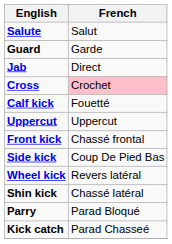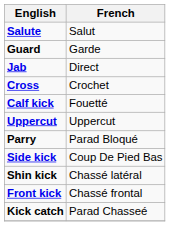 <table class="wikitable">
 <tr>
 <th>English</th>
 <th>French</th>
 </tr>
 <tr>
 <td><strong><a href='#'>Salute</a></strong></td>
 <td>Salut</td>
 </tr>
 <tr>
 <td><strong>Guard</strong></td>
 <td>Garde</td>
 </tr>
 <tr>
 <td><strong><a href='#'>Jab</a></strong></td>
 <td>Direct</td>
 </tr>
 <tr>
 <td><strong><a href='#'>Cross</a></strong></td>
-<td style="background: pink;">Crochet</td>
+<td>Crochet</td>
 </tr>
 <tr>
 <td><strong><a href='#'>Calf kick</a></strong></td>
 <td>Fouetté</td>
 </tr>
 <tr>
 <td><strong><a href='#'>Uppercut</a></strong></td>
 <td>Uppercut</td>
 </tr>
 <tr>
-<td><strong><a href='#'>Front kick</a></strong></td>
-<td>Chassé frontal</td>
+<td><strong>Parry</strong></td>
+<td>Parad Bloqué</td>
 </tr>
 <tr>
 <td><strong><a href='#'>Side kick</a></strong></td>
 <td>Coup De Pied Bas</td>
 </tr>
 <tr>
-<td><strong><a href='#'>Wheel kick</a></strong></td>
-<td>Revers latéral</td>
-</tr>
-<tr>
 <td><strong>Shin kick</strong></td>
 <td>Chassé latéral</td>
 </tr>
 <tr>
-<td><strong>Parry</strong></td>
-<td>Parad Bloqué</td>
+<td><strong><a href='#'>Front kick</a></strong></td>
+<td>Chassé frontal</td>
 </tr>
 <tr>
 <td><strong>Kick catch</strong></td>
 <td>Parad Chasseé</td>
 </tr>
 <tr>
 </tr>
 </table>
